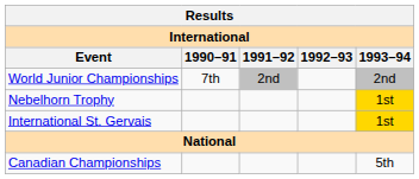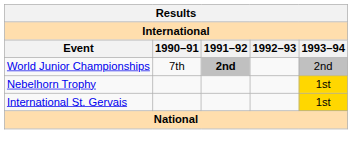 <table class="wikitable" style="text-align:center">
 <tr>
 <th colspan=5 align=center><strong>Results</strong></th>
 </tr>
 <tr>
 <th style="background-color: #ffdead; " colspan=5 align=center><strong>International</strong></th>
 </tr>
 <tr>
 <th>Event</th>
 <th>1990–91</th>
 <th>1991–92</th>
 <th>1992–93</th>
 <th>1993–94</th>
 </tr>
 <tr>
 <td align=left><a href='#'>World Junior Championships</a></td>
 <td>7th</td>
-<td bgcolor=silver>2nd</td>
+<td bgcolor=silver><strong>2nd</strong></td>
 <td></td>
 <td bgcolor=silver>2nd</td>
 </tr>
 <tr>
 <td align=left><a href='#'>Nebelhorn Trophy</a></td>
 <td></td>
 <td></td>
 <td></td>
 <td bgcolor=gold>1st</td>
 </tr>
 <tr>
 <td align=left><a href='#'>International St. Gervais</a></td>
 <td></td>
 <td></td>
 <td></td>
 <td bgcolor=gold>1st</td>
 </tr>
 <tr>
 <th style="background-color: #ffdead; " colspan=5 align=center><strong>National</strong></th>
 </tr>
-<tr>
-<td align=left><a href='#'>Canadian Championships</a></td>
-<td></td>
-<td></td>
-<td></td>
-<td>5th</td>
-</tr>
 </table>
